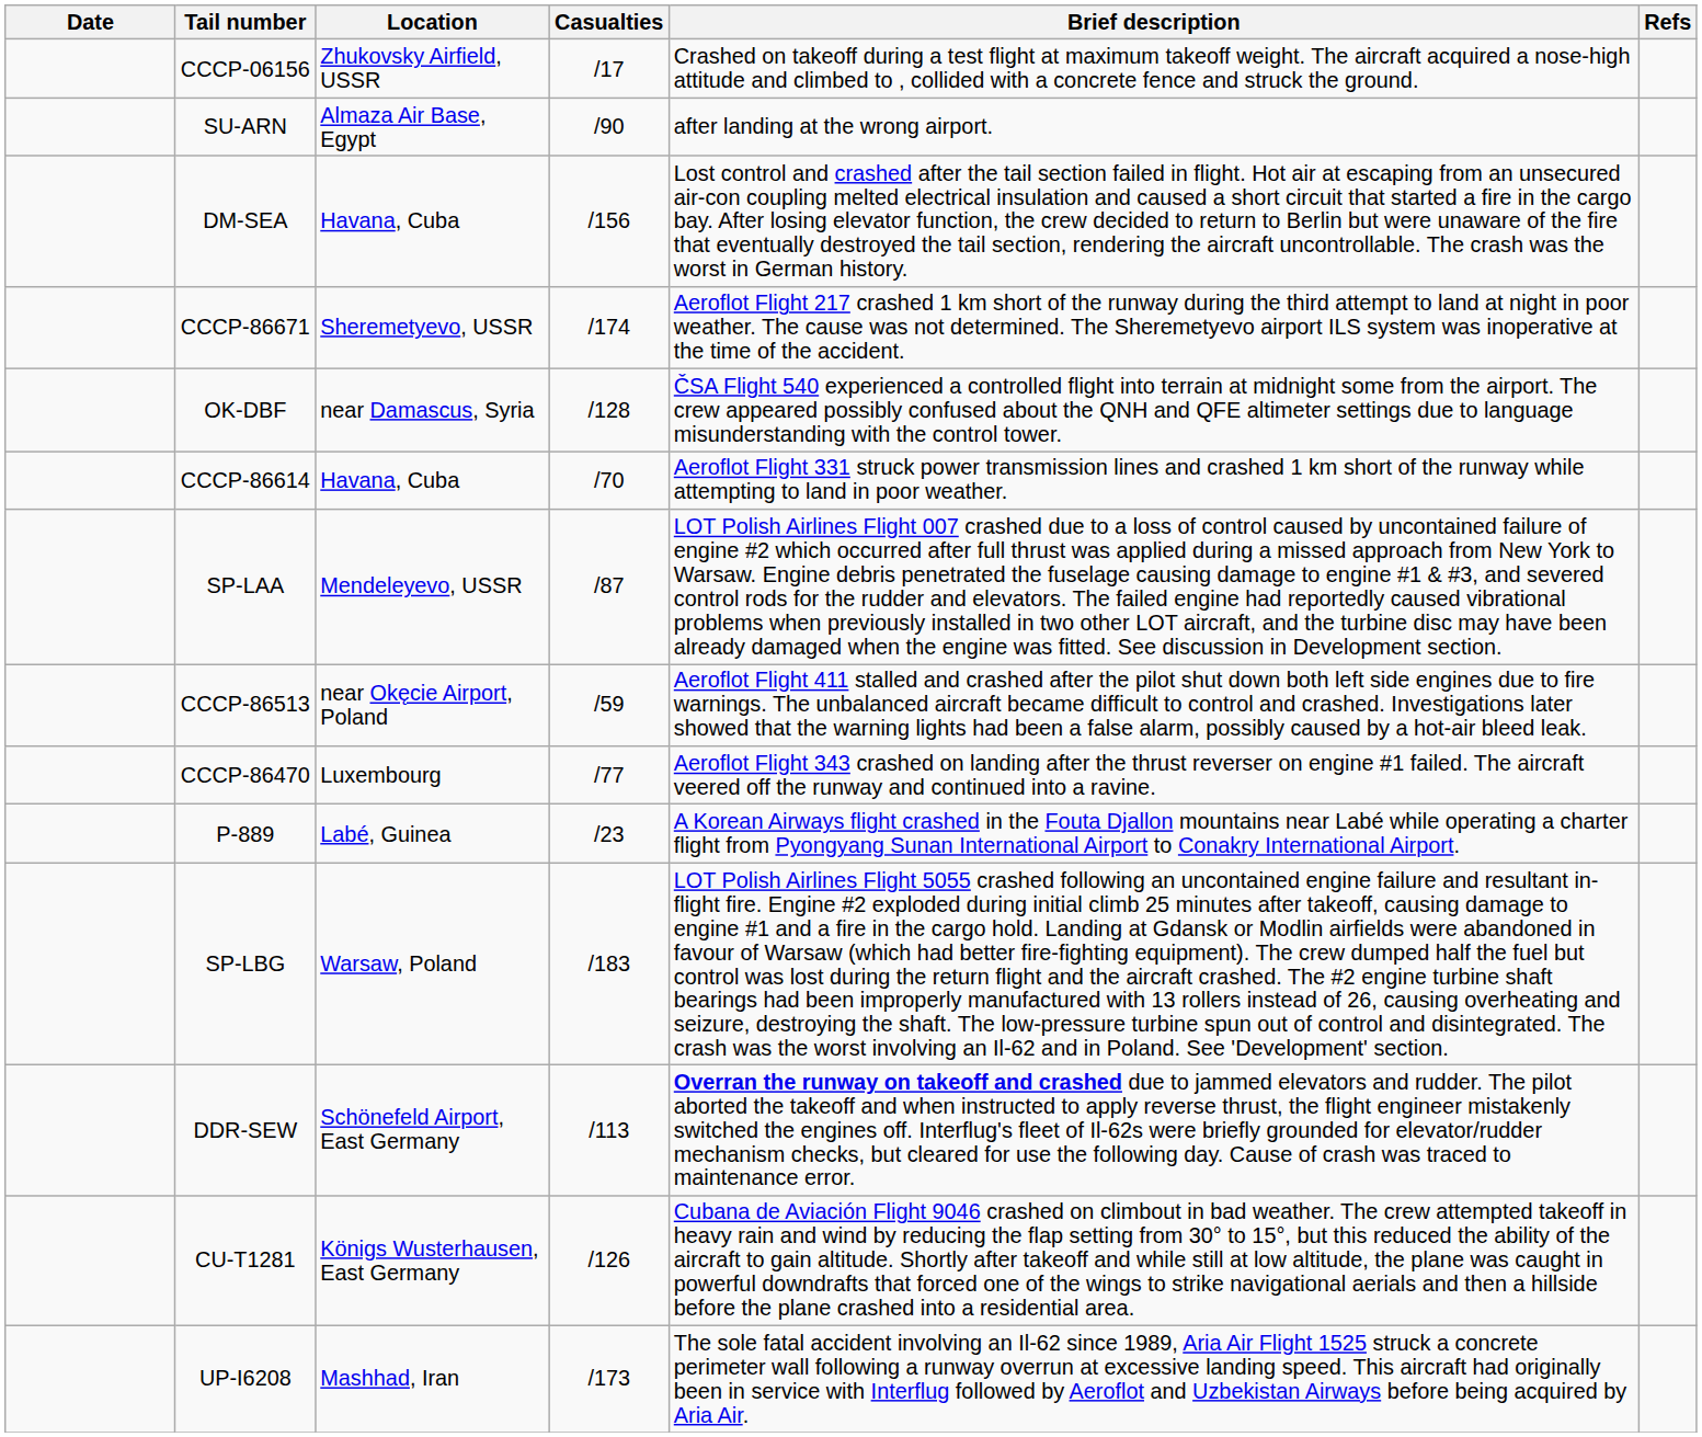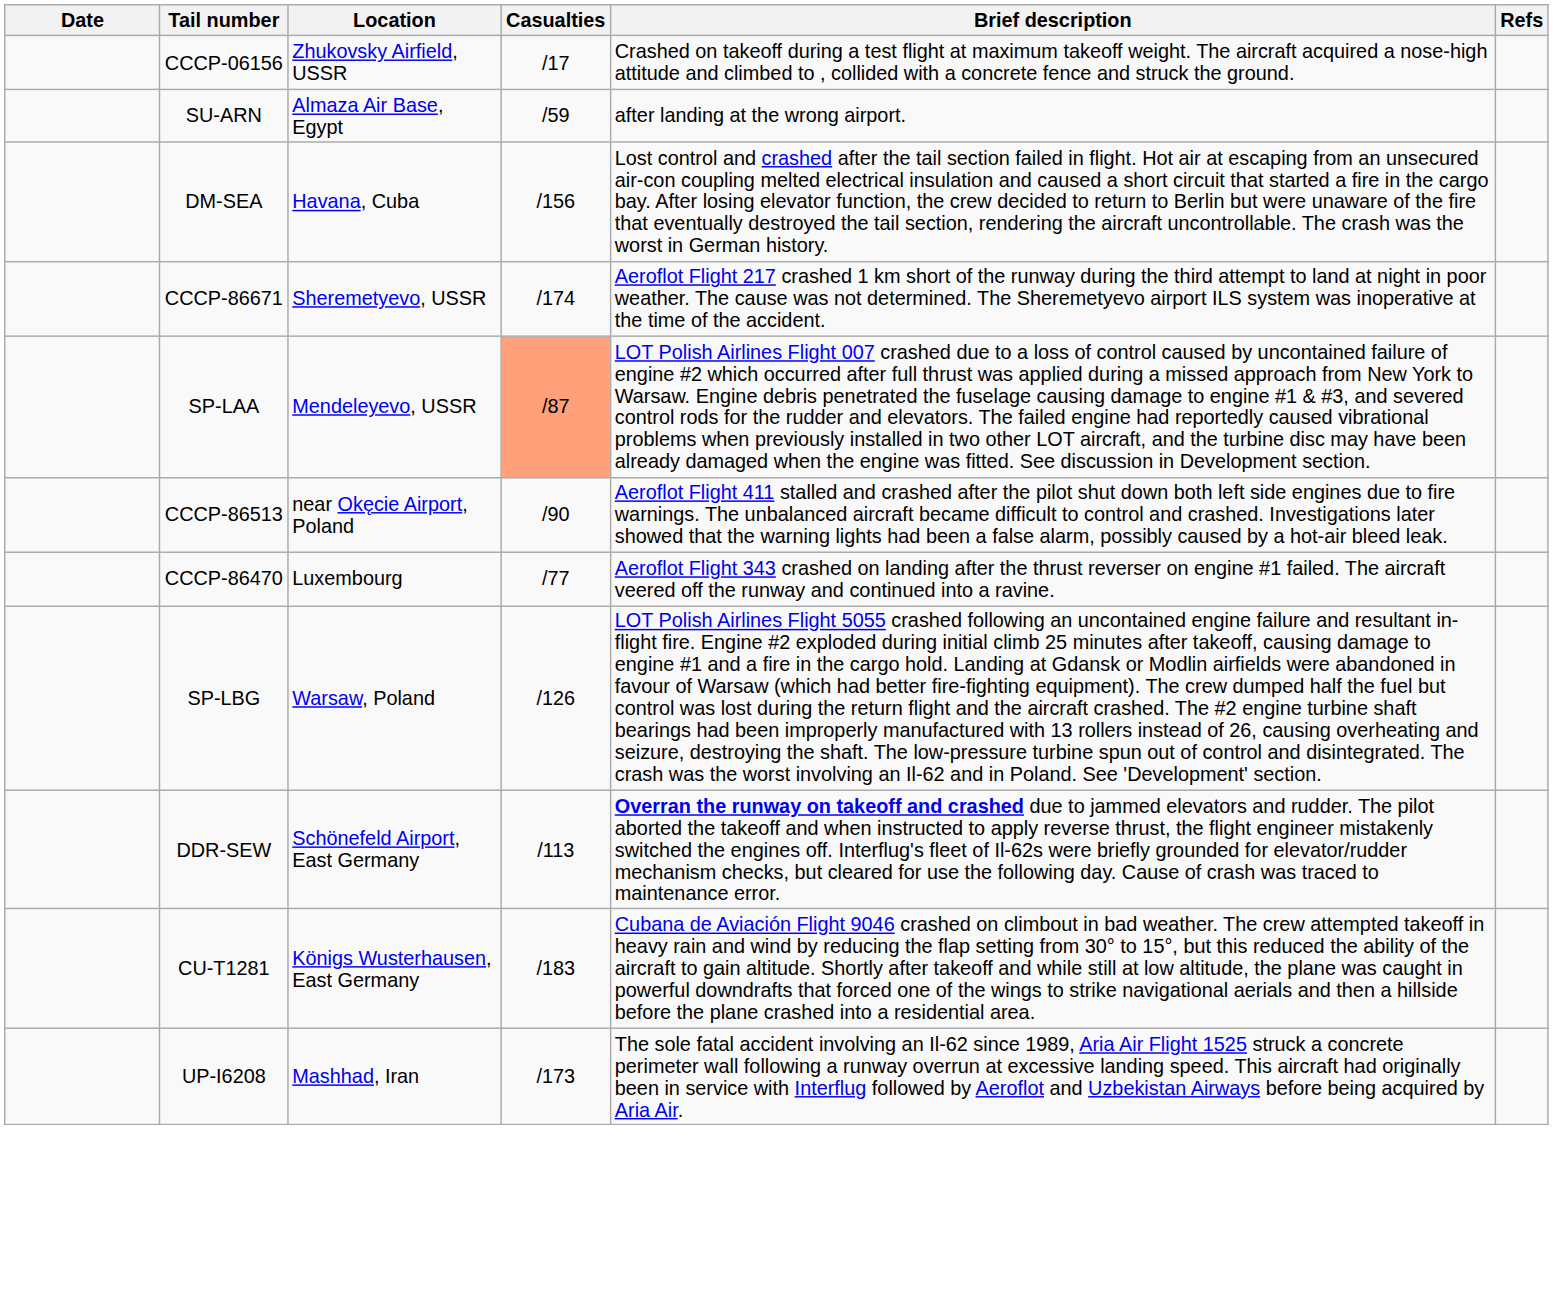 <table class="wikitable sortable" style="font-size: 85%">
 <tr>
 <th style="width:100px;">Date</th>
 <th style="width:75px;">Tail number</th>
 <th style="width:140px;">Location</th>
 <th width="50">Casualties</th>
 <th style="width:600px;">Brief description</th>
 <th width="25">Refs</th>
 </tr>
 <tr>
 <td align=center></td>
 <td align=center>СССР-06156</td>
 <td><a href='#'>Zhukovsky Airfield</a>, USSR</td>
 <td align=center>/17</td>
 <td>Crashed on takeoff during a test flight at maximum takeoff weight. The aircraft acquired a nose-high attitude and climbed to , collided with a concrete fence and struck the ground.</td>
 <td align=center></td>
 </tr>
 <tr>
 <td align=center></td>
 <td align=center>SU-ARN</td>
 <td><a href='#'>Almaza Air Base</a>, Egypt</td>
-<td align=center>/90</td>
+<td align=center>/59</td>
 <td> after landing at the wrong airport.</td>
 <td align=center></td>
 </tr>
 <tr>
 <td align=center></td>
 <td align=center>DM-SEA</td>
 <td><a href='#'>Havana</a>, Cuba</td>
 <td align=center>/156</td>
 <td>Lost control and <a href='#'>crashed</a> after the tail section failed in flight. Hot air at  escaping from an unsecured air-con coupling melted electrical insulation and caused a short circuit that started a fire in the cargo bay. After losing elevator function, the crew decided to return to Berlin but were unaware of the fire that eventually destroyed the tail section, rendering the aircraft uncontrollable. The crash was the worst in German history.</td>
 <td align=center></td>
 </tr>
 <tr>
 <td align=center></td>
 <td align=center>СССР-86671</td>
 <td><a href='#'>Sheremetyevo</a>, USSR</td>
 <td align=center>/174</td>
 <td><a href='#'>Aeroflot Flight 217</a> crashed 1 km short of the runway during the third attempt to land at night in poor weather. The cause was not determined. The Sheremetyevo airport ILS system was inoperative at the time of the accident.</td>
 <td align=center></td>
 </tr>
 <tr>
 <td align=center></td>
-<td align=center>OK-DBF</td>
-<td>near <a href='#'>Damascus</a>, Syria</td>
-<td align=center>/128</td>
-<td><a href='#'>ČSA Flight 540</a> experienced a controlled flight into terrain at midnight some  from the airport. The crew appeared possibly confused about the QNH and QFE altimeter settings due to language misunderstanding with the control tower.</td>
-<td align=center></td>
-</tr>
-<tr>
-<td align=center></td>
-<td align=center>СССР-86614</td>
-<td><a href='#'>Havana</a>, Cuba</td>
-<td align=center>/70</td>
-<td><a href='#'>Aeroflot Flight 331</a> struck power transmission lines and crashed 1 km short of the runway while attempting to land in poor weather.</td>
-<td align=center></td>
-</tr>
-<tr>
-<td align=center></td>
 <td align=center>SP-LAA</td>
 <td><a href='#'>Mendeleyevo</a>, USSR</td>
-<td align=center>/87</td>
+<td align=center style="background: lightsalmon;">/87</td>
 <td><a href='#'>LOT Polish Airlines Flight 007</a> crashed due to a loss of control caused by uncontained failure of engine #2 which occurred after full thrust was applied during a missed approach from New York to Warsaw. Engine debris penetrated the fuselage causing damage to engine #1 & #3, and severed control rods for the rudder and elevators. The failed engine had reportedly caused vibrational problems when previously installed in two other LOT aircraft, and the turbine disc may have been already damaged when the engine was fitted. See discussion in Development section.</td>
 <td align=center></td>
 </tr>
 <tr>
 <td align=center></td>
 <td align=center>СССР-86513</td>
 <td>near <a href='#'>Okęcie Airport</a>, Poland</td>
-<td align=center>/59</td>
+<td align=center>/90</td>
 <td><a href='#'>Aeroflot Flight 411</a> stalled and crashed after the pilot shut down both left side engines due to fire warnings. The unbalanced aircraft became difficult to control and crashed. Investigations later showed that the warning lights had been a false alarm, possibly caused by a hot-air bleed leak.</td>
 <td align=center></td>
 </tr>
 <tr>
 <td align=center></td>
 <td align=center>СССР-86470</td>
 <td>Luxembourg</td>
 <td align=center>/77</td>
 <td><a href='#'>Aeroflot Flight 343</a> crashed on landing after the thrust reverser on engine #1 failed. The aircraft veered off the runway and continued into a ravine.</td>
 <td align=center></td>
 </tr>
 <tr>
 <td align=center></td>
-<td align=center>P-889</td>
-<td><a href='#'>Labé</a>, Guinea</td>
-<td align=center>/23</td>
-<td><a href='#'>A Korean Airways flight crashed</a> in the <a href='#'>Fouta Djallon</a> mountains near Labé while operating a charter flight from <a href='#'>Pyongyang Sunan International Airport</a> to <a href='#'>Conakry International Airport</a>.</td>
-<td align=center></td>
-</tr>
-<tr>
-<td align=center></td>
 <td align=center>SP-LBG</td>
 <td><a href='#'>Warsaw</a>, Poland</td>
-<td align=center>/183</td>
+<td align=center>/126</td>
 <td><a href='#'>LOT Polish Airlines Flight 5055</a> crashed following an uncontained engine failure and resultant in-flight fire. Engine #2 exploded during initial climb 25 minutes after takeoff, causing damage to engine #1 and a fire in the cargo hold. Landing at Gdansk or Modlin airfields were abandoned in favour of Warsaw (which had better fire-fighting equipment). The crew dumped half the fuel but control was lost during the return flight and the aircraft crashed. The #2 engine turbine shaft bearings had been improperly manufactured with 13 rollers instead of 26, causing overheating and seizure, destroying the shaft. The low-pressure turbine spun out of control and disintegrated. The crash was the worst involving an Il-62 and in Poland. See 'Development' section.</td>
 <td align=center></td>
 </tr>
 <tr>
 <td align=center></td>
 <td align=center>DDR-SEW</td>
 <td><a href='#'>Schönefeld Airport</a>, East Germany</td>
 <td align=center>/113</td>
 <td><strong><a href='#'>Overran the runway on takeoff and crashed</a></strong> due to jammed elevators and rudder. The pilot aborted the takeoff and when instructed to apply reverse thrust, the flight engineer mistakenly switched the engines off. Interflug's fleet of Il-62s were briefly grounded for elevator/rudder mechanism checks, but cleared for use the following day. Cause of crash was traced to maintenance error.</td>
 <td align=center></td>
 </tr>
 <tr>
 <td align=center></td>
 <td align=center>CU-T1281</td>
 <td><a href='#'>Königs Wusterhausen</a>, East Germany</td>
-<td align=center>/126</td>
+<td align=center>/183</td>
 <td><a href='#'>Cubana de Aviación Flight 9046</a> crashed on climbout in bad weather. The crew attempted takeoff in heavy rain and wind by reducing the flap setting from 30° to 15°, but this reduced the ability of the aircraft to gain altitude. Shortly after takeoff and while still at low altitude, the plane was caught in powerful downdrafts that forced one of the wings to strike navigational aerials and then a hillside before the plane crashed into a residential area.</td>
 <td align=center></td>
 </tr>
 <tr>
 <td align=center></td>
 <td align=center>UP-I6208</td>
 <td><a href='#'>Mashhad</a>, Iran</td>
 <td align=center>/173</td>
 <td>The sole fatal accident involving an Il-62 since 1989, <a href='#'>Aria Air Flight 1525</a> struck a concrete perimeter wall following a runway overrun at excessive landing speed. This aircraft had originally been in service with <a href='#'>Interflug</a> followed by <a href='#'>Aeroflot</a> and <a href='#'>Uzbekistan Airways</a> before being acquired by <a href='#'>Aria Air</a>.</td>
 <td align=center></td>
 </tr>
 </table>
